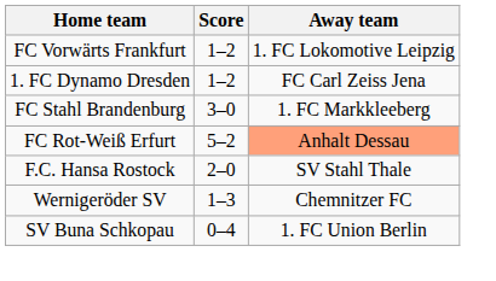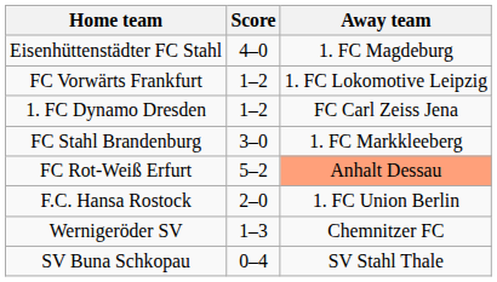 <table class="wikitable" style="text-align: center">
 <tr>
 <th>Home team</th>
 <th>Score</th>
 <th>Away team</th>
+</tr>
+<tr>
+<td>Eisenhüttenstädter FC Stahl</td>
+<td>4–0</td>
+<td>1. FC Magdeburg</td>
 </tr>
 <tr>
 <td>FC Vorwärts Frankfurt</td>
 <td>1–2</td>
 <td>1. FC Lokomotive Leipzig</td>
 </tr>
 <tr>
 <td>1. FC Dynamo Dresden</td>
 <td>1–2</td>
 <td>FC Carl Zeiss Jena</td>
 </tr>
 <tr>
 <td>FC Stahl Brandenburg</td>
 <td>3–0</td>
 <td>1. FC Markkleeberg</td>
 </tr>
 <tr>
 <td>FC Rot-Weiß Erfurt</td>
 <td>5–2</td>
 <td style="background: lightsalmon;">Anhalt Dessau</td>
 </tr>
 <tr>
 <td>F.C. Hansa Rostock</td>
 <td>2–0</td>
-<td>SV Stahl Thale</td>
+<td>1. FC Union Berlin</td>
 </tr>
 <tr>
 <td>Wernigeröder SV</td>
 <td>1–3</td>
 <td>Chemnitzer FC</td>
 </tr>
 <tr>
 <td>SV Buna Schkopau</td>
 <td>0–4</td>
-<td>1. FC Union Berlin</td>
+<td>SV Stahl Thale</td>
 </tr>
 </table>
